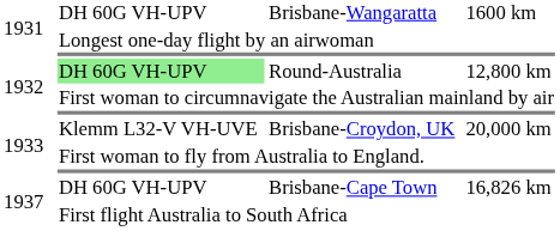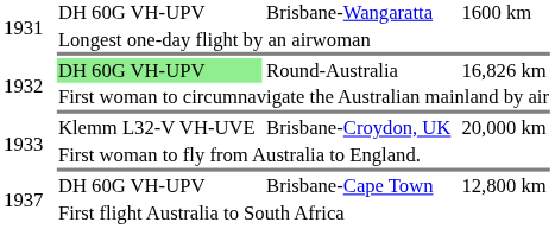 <table>
 <tr>
 <td rowspan="2">1931  </td>
 <td>DH 60G VH-UPV</td>
 <td>Brisbane-<a href='#'>Wangaratta</a></td>
 <td>1600 km</td>
 </tr>
 <tr>
 <td colspan="4" style="border-bottom:3px solid grey;">Longest one-day flight by an airwoman</td>
 </tr>
 <tr ------------>
 <td rowspan="2">1932</td>
 <td style="background: lightgreen;">DH 60G VH-UPV</td>
 <td>Round-Australia</td>
-<td>12,800 km</td>
+<td>16,826 km</td>
 </tr>
 <tr>
 <td colspan="4" style="border-bottom:3px solid grey;">First woman to circumnavigate the Australian mainland by air</td>
 </tr>
 <tr ------------>
 <td rowspan="2">1933</td>
 <td>Klemm L32-V VH-UVE</td>
 <td>Brisbane-<a href='#'>Croydon, UK</a></td>
 <td>20,000 km</td>
 </tr>
 <tr>
 <td colspan="4" style="border-bottom:3px solid grey;">First woman to fly from Australia to England.</td>
 </tr>
 <tr ------------>
 <td rowspan="2">1937</td>
 <td>DH 60G VH-UPV</td>
 <td>Brisbane-<a href='#'>Cape Town</a></td>
-<td>16,826 km</td>
+<td>12,800 km</td>
 </tr>
 <tr>
 <td colspan="4">First flight Australia to South Africa</td>
 </tr>
 </table>
